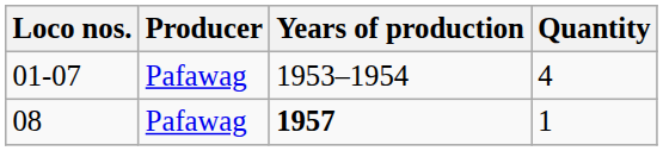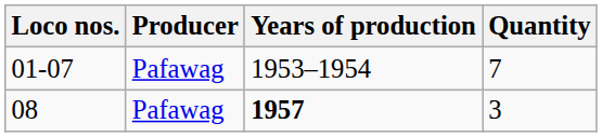 <table class="wikitable">
 <tr>
 <th>Loco nos.</th>
 <th>Producer</th>
 <th>Years of production</th>
 <th>Quantity</th>
 </tr>
 <tr>
 <td>01-07</td>
 <td><a href='#'>Pafawag</a></td>
 <td>1953–1954</td>
-<td>4</td>
+<td>7</td>
 </tr>
 <tr>
 <td>08</td>
 <td><a href='#'>Pafawag</a></td>
 <td><strong>1957</strong></td>
-<td>1</td>
+<td>3</td>
 </tr>
 </table>
